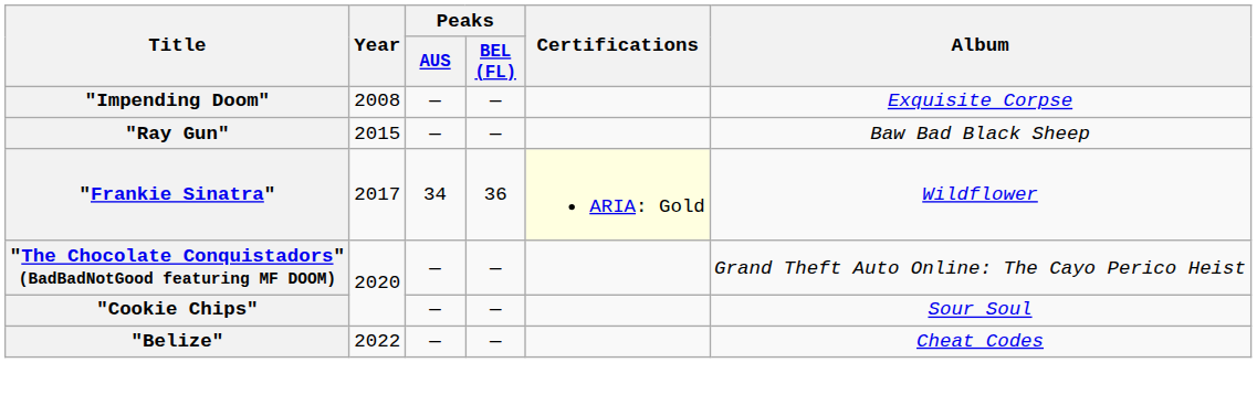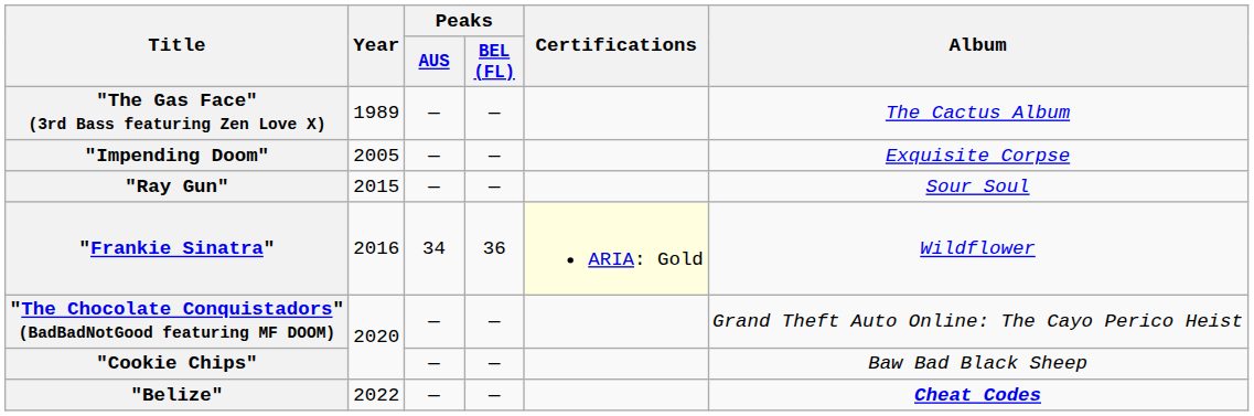 <table class="wikitable plainrowheaders" style="text-align:center;">
 <tr>
 <th scope="col" rowspan="2">Title</th>
 <th scope="col" rowspan="2">Year</th>
 <th scope="col" colspan="2">Peaks</th>
 <th scope="col" rowspan="2">Certifications</th>
 <th scope="col" rowspan="2">Album</th>
 </tr>
 <tr>
 <th scope="col" style="width:3em;font-size:90%;"><a href='#'>AUS</a><br></th>
 <th scope="col" style="width:3em;font-size:90%;"><a href='#'>BEL<br>(FL)</a><br></th>
 </tr>
 <tr>
+<th scope="row">"The Gas Face"<br><small>(3rd Bass featuring Zen Love X)</small></th>
+<td>1989</td>
+<td>—</td>
+<td>—</td>
+<td></td>
+<td><em><a href='#'>The Cactus Album</a></em></td>
+</tr>
+<tr>
 <th scope="row">"Impending Doom"<br></th>
-<td>2008</td>
+<td>2005</td>
 <td>—</td>
 <td>—</td>
 <td></td>
 <td><em><a href='#'>Exquisite Corpse</a></em></td>
 </tr>
 <tr>
 <th scope="row">"Ray Gun"<br></th>
 <td>2015</td>
 <td>—</td>
 <td>—</td>
 <td></td>
-<td><em>Baw Bad Black Sheep</em></td>
+<td><em><a href='#'>Sour Soul</a></em></td>
 </tr>
 <tr>
 <th scope="row">"<a href='#'>Frankie Sinatra</a>"<br></th>
-<td>2017</td>
+<td>2016</td>
 <td>34</td>
 <td>36</td>
 <td style="background: lightyellow;"><br><ul><li><a href='#'>ARIA</a>: Gold</li></ul></td>
 <td><em><a href='#'>Wildflower</a></em></td>
 </tr>
 <tr>
 <th scope="row">"<a href='#'>The Chocolate Conquistadors</a>"<br><small>(BadBadNotGood featuring MF DOOM)</small></th>
 <td rowspan="2">2020</td>
 <td>—</td>
 <td>—</td>
 <td></td>
 <td><em>Grand Theft Auto Online: The Cayo Perico Heist</em></td>
 </tr>
 <tr>
 <th scope="row">"Cookie Chips"<br></th>
 <td>—</td>
 <td>—</td>
 <td></td>
-<td><em><a href='#'>Sour Soul</a></em></td>
+<td><em>Baw Bad Black Sheep</em></td>
 </tr>
 <tr>
 <th scope="row">"Belize"<br></th>
 <td>2022</td>
 <td>—</td>
 <td>—</td>
 <td></td>
-<td><em><a href='#'>Cheat Codes</a></em></td>
+<td><strong><em><a href='#'>Cheat Codes</a></em></strong></td>
 </tr>
 </table>
